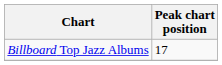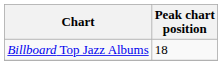 <table class="wikitable">
 <tr>
 <th>Chart</th>
 <th>Peak chart<br>position</th>
 </tr>
 <tr>
 <td><a href='#'><em>Billboard</em> Top Jazz Albums</a></td>
-<td>17</td>
+<td>18</td>
 </tr>
 <tr>
 </tr>
 </table>
